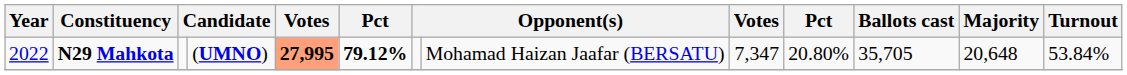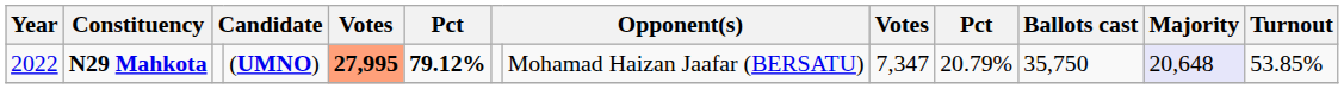 <table class="wikitable" style="margin:0.5em ; font-size:95%">
 <tr>
 <th>Year</th>
 <th>Constituency</th>
 <th colspan=2>Candidate</th>
 <th>Votes</th>
 <th>Pct</th>
 <th colspan=2>Opponent(s)</th>
 <th>Votes</th>
 <th>Pct</th>
 <th>Ballots cast</th>
 <th>Majority</th>
 <th>Turnout</th>
 </tr>
 <tr>
 <td><a href='#'>2022</a></td>
 <td><strong>N29 <a href='#'>Mahkota</a></strong></td>
 <td></td>
 <td> (<a href='#'><strong>UMNO</strong></a>)</td>
 <td align="right" style="background: lightsalmon;"><strong>27,995</strong></td>
 <td><strong>79.12%</strong></td>
 <td bgcolor=></td>
 <td>Mohamad Haizan Jaafar (<a href='#'>BERSATU</a>)</td>
 <td align="right">7,347</td>
-<td>20.80%</td>
-<td>35,705</td>
-<td>20,648</td>
-<td>53.84%</td>
+<td>20.79%</td>
+<td>35,750</td>
+<td style="background: lavender;">20,648</td>
+<td>53.85%</td>
 </tr>
 <tr>
 </tr>
 </table>
